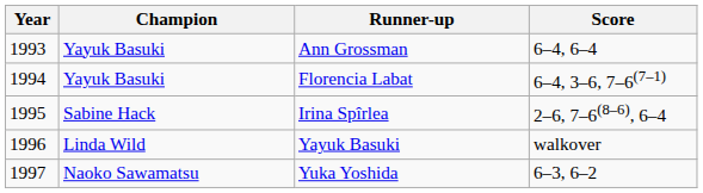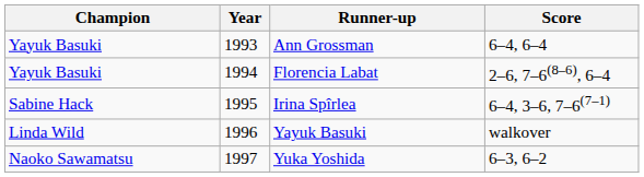 <table class="wikitable">
 <tr>
+<th style="width:200px">Champion</th>
 <th style="width:40px">Year</th>
-<th style="width:200px">Champion</th>
 <th style="width:200px">Runner-up</th>
 <th style="width:140px" class="unsortable">Score</th>
 </tr>
 <tr>
+<td> <a href='#'>Yayuk Basuki</a></td>
 <td>1993</td>
-<td> <a href='#'>Yayuk Basuki</a></td>
 <td> <a href='#'>Ann Grossman</a></td>
 <td>6–4, 6–4</td>
 </tr>
 <tr>
+<td> <a href='#'>Yayuk Basuki</a></td>
 <td>1994</td>
-<td> <a href='#'>Yayuk Basuki</a></td>
 <td> <a href='#'>Florencia Labat</a></td>
+<td>2–6, 7–6<sup>(8–6)</sup>, 6–4</td>
+</tr>
+<tr>
+<td> <a href='#'>Sabine Hack</a></td>
+<td>1995</td>
+<td> <a href='#'>Irina Spîrlea</a></td>
 <td>6–4, 3–6, 7–6<sup>(7–1)</sup></td>
 </tr>
 <tr>
-<td>1995</td>
-<td> <a href='#'>Sabine Hack</a></td>
-<td> <a href='#'>Irina Spîrlea</a></td>
-<td>2–6, 7–6<sup>(8–6)</sup>, 6–4</td>
-</tr>
-<tr>
+<td> <a href='#'>Linda Wild</a></td>
 <td>1996</td>
-<td> <a href='#'>Linda Wild</a></td>
 <td> <a href='#'>Yayuk Basuki</a></td>
 <td>walkover</td>
 </tr>
 <tr>
+<td> <a href='#'>Naoko Sawamatsu</a></td>
 <td>1997</td>
-<td> <a href='#'>Naoko Sawamatsu</a></td>
 <td> <a href='#'>Yuka Yoshida</a></td>
 <td>6–3, 6–2</td>
 </tr>
 </table>
